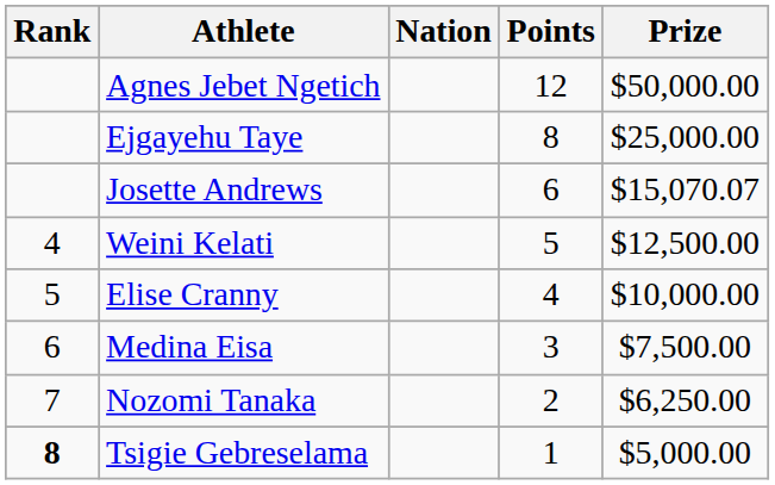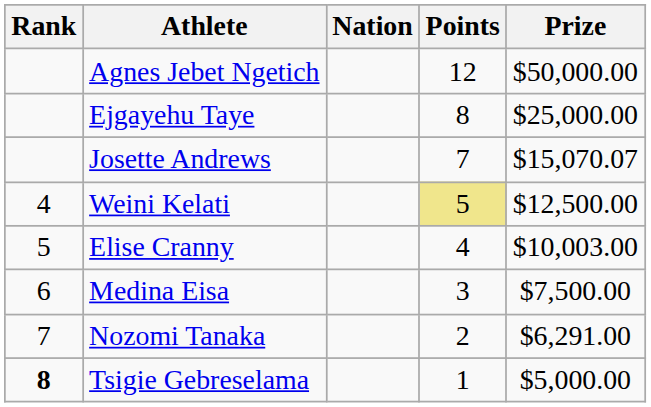 <table class="wikitable mw-datatable sortable" style="text-align:center;">
 <tr>
 <th scope="col" style="width: 10px;">Rank</th>
 <th scope="col">Athlete</th>
 <th scope="col">Nation</th>
 <th scope="col">Points</th>
 <th scope="col">Prize</th>
 </tr>
 <tr>
 <td></td>
 <td align=left><a href='#'>Agnes Jebet Ngetich</a> </td>
 <td align=left></td>
 <td>12</td>
 <td>$50,000.00</td>
 </tr>
 <tr>
 <td></td>
 <td align=left><a href='#'>Ejgayehu Taye</a> </td>
 <td align=left></td>
 <td>8</td>
 <td>$25,000.00</td>
 </tr>
 <tr>
 <td></td>
 <td align=left><a href='#'>Josette Andrews</a> </td>
 <td align=left></td>
-<td>6</td>
+<td>7</td>
 <td>$15,070.07</td>
 </tr>
 <tr>
 <td>4</td>
 <td align=left><a href='#'>Weini Kelati</a> </td>
 <td align=left></td>
-<td>5</td>
+<td style="background: khaki;">5</td>
 <td>$12,500.00</td>
 </tr>
 <tr>
 <td>5</td>
 <td align=left><a href='#'>Elise Cranny</a> </td>
 <td align=left></td>
 <td>4</td>
-<td>$10,000.00</td>
+<td>$10,003.00</td>
 </tr>
 <tr>
 <td>6</td>
 <td align=left><a href='#'>Medina Eisa</a> </td>
 <td align=left></td>
 <td>3</td>
 <td>$7,500.00</td>
 </tr>
 <tr>
 <td>7</td>
 <td align=left><a href='#'>Nozomi Tanaka</a> </td>
 <td align=left></td>
 <td>2</td>
-<td>$6,250.00</td>
+<td>$6,291.00</td>
 </tr>
 <tr>
 <td><strong>8</strong></td>
 <td align=left><a href='#'>Tsigie Gebreselama</a> </td>
 <td align=left></td>
 <td>1</td>
 <td>$5,000.00</td>
 </tr>
 </table>
